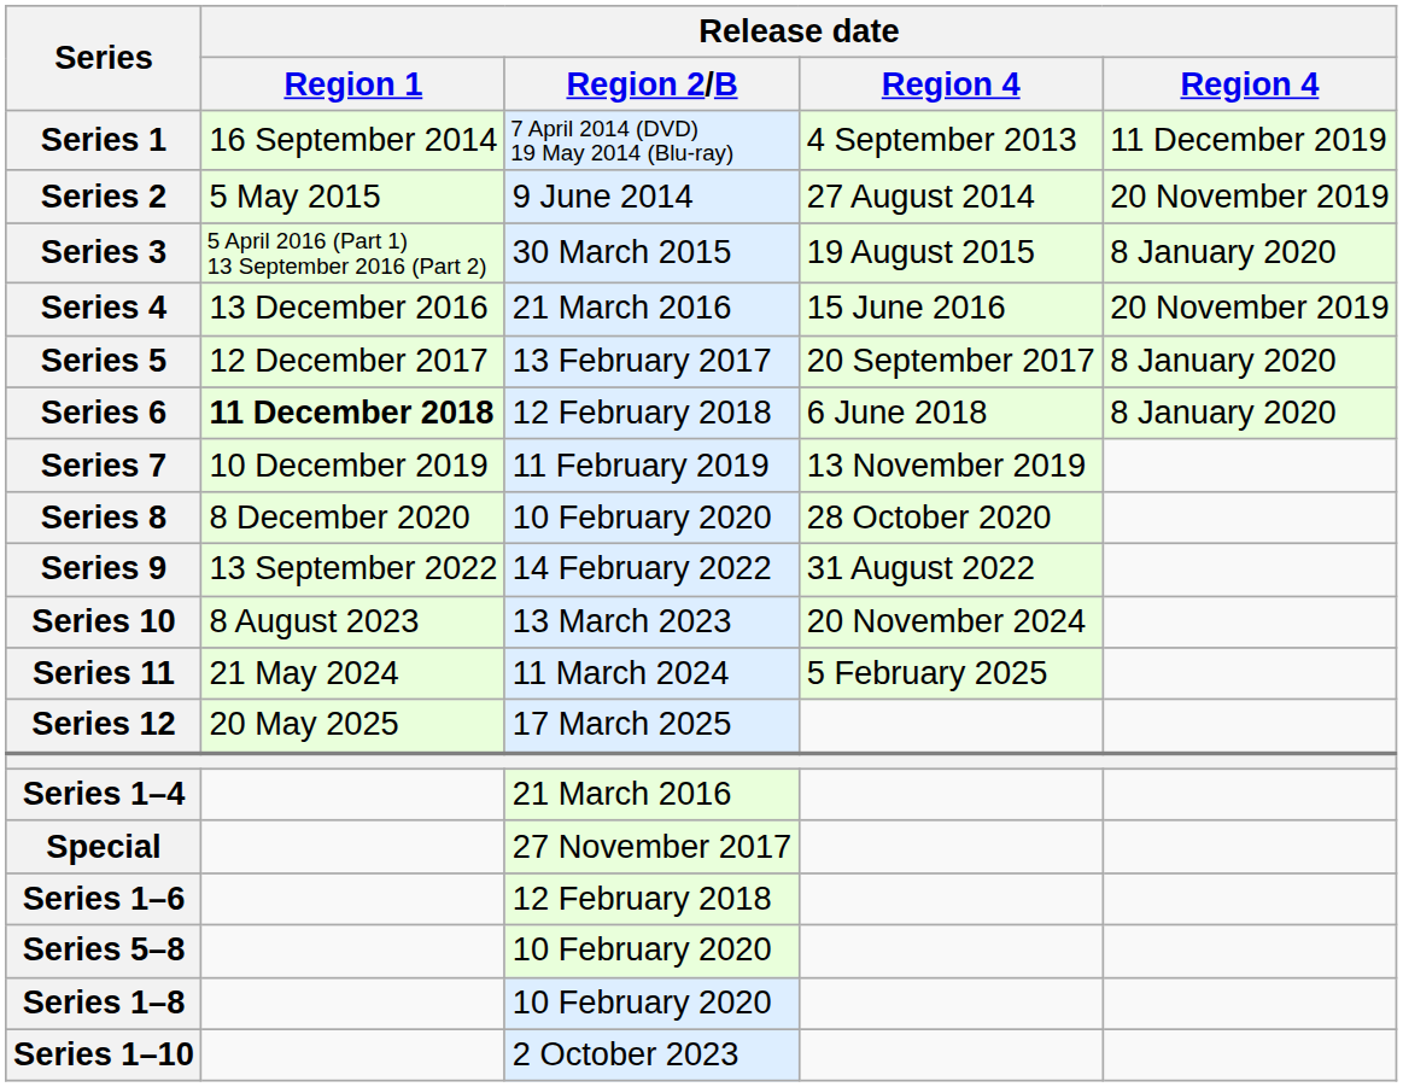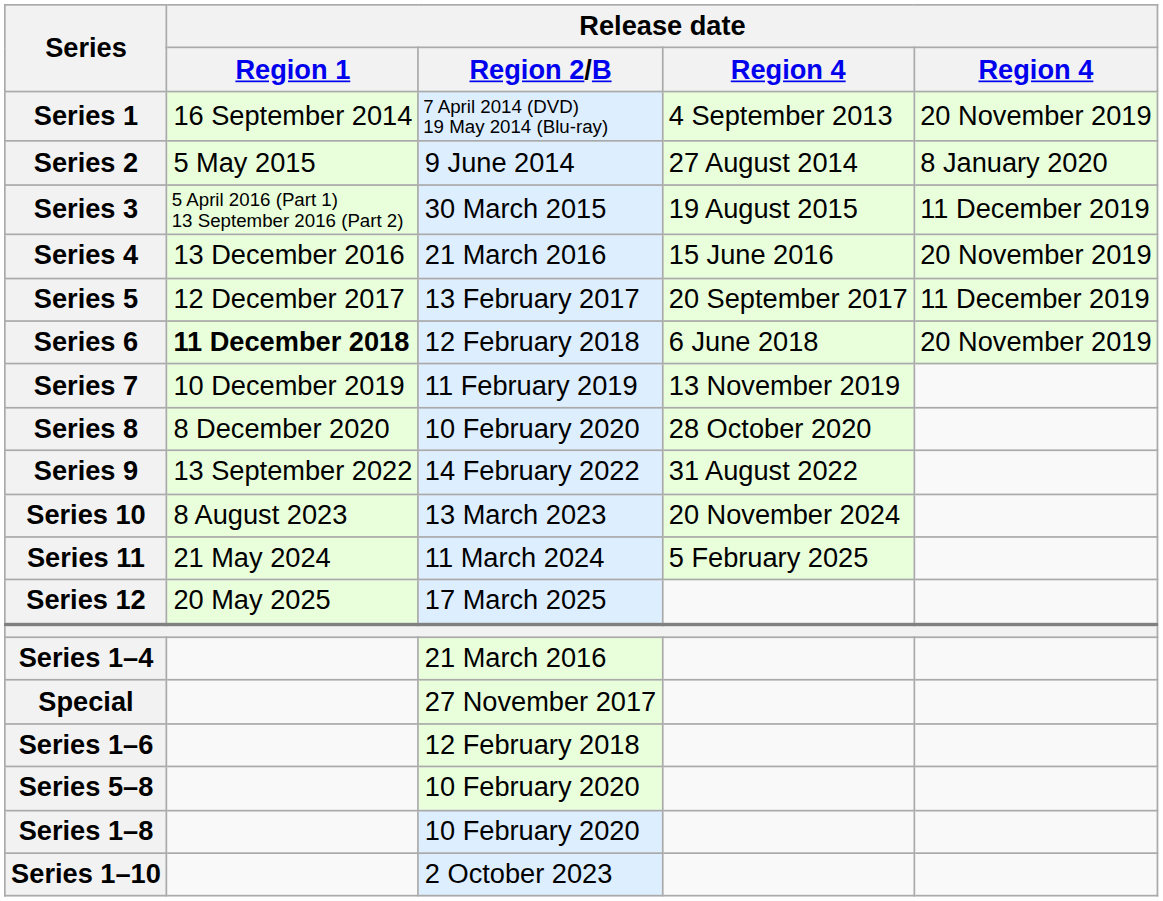 <table class="wikitable">
 <tr>
 <th rowspan="2">Series</th>
 <th colspan="4">Release date</th>
 </tr>
 <tr>
 <th><a href='#'>Region 1</a></th>
 <th><a href='#'>Region 2</a>/<a href='#'>B</a></th>
 <th><a href='#'>Region 4</a><br></th>
 <th><a href='#'>Region 4</a><br></th>
 </tr>
 <tr>
 <th scope="row">Series 1</th>
 <td bgcolor="#E9FFDB">16 September 2014</td>
 <th style="background:#DEF;font-size:11px;font-weight:normal;text-align:left;line-height:110%">7 April 2014 (DVD)<br>19 May 2014 (Blu-ray)</th>
 <td bgcolor="#E9FFDB">4 September 2013</td>
-<td bgcolor="#E9FFDB">11 December 2019</td>
+<td bgcolor="#E9FFDB">20 November 2019</td>
 </tr>
 <tr>
 <th scope="row">Series 2</th>
 <td bgcolor="#E9FFDB">5 May 2015</td>
 <td bgcolor="#DEF">9 June 2014</td>
 <td bgcolor="#E9FFDB">27 August 2014</td>
-<td bgcolor="#E9FFDB">20 November 2019</td>
+<td bgcolor="#E9FFDB">8 January 2020</td>
 </tr>
 <tr>
 <th scope="row">Series 3</th>
 <th style="background:#E9FFDB;font-size:11px;font-weight:normal;text-align:left;line-height:110%">5 April 2016 (Part 1)<br>13 September 2016 (Part 2)</th>
 <td bgcolor="#DEF">30 March 2015</td>
 <td bgcolor="#E9FFDB">19 August 2015</td>
-<td bgcolor="#E9FFDB">8 January 2020</td>
+<td bgcolor="#E9FFDB">11 December 2019</td>
 </tr>
 <tr>
 <th scope="row">Series 4</th>
 <td bgcolor="#E9FFDB">13 December 2016</td>
 <td bgcolor="#DEF">21 March 2016</td>
 <td bgcolor="#E9FFDB">15 June 2016</td>
 <td bgcolor="#E9FFDB">20 November 2019</td>
 </tr>
 <tr>
 <th scope="row">Series 5</th>
 <td bgcolor="#E9FFDB">12 December 2017</td>
 <td bgcolor="#DEF">13 February 2017</td>
 <td bgcolor="#E9FFDB">20 September 2017</td>
-<td bgcolor="#E9FFDB">8 January 2020</td>
+<td bgcolor="#E9FFDB">11 December 2019</td>
 </tr>
 <tr>
 <th scope="row">Series 6</th>
 <td bgcolor="#E9FFDB"><strong>11 December 2018</strong></td>
 <td bgcolor="#DEF">12 February 2018</td>
 <td bgcolor="#E9FFDB">6 June 2018</td>
-<td bgcolor="#E9FFDB">8 January 2020</td>
+<td bgcolor="#E9FFDB">20 November 2019</td>
 </tr>
 <tr>
 <th scope="row">Series 7</th>
 <td bgcolor="#E9FFDB">10 December 2019</td>
 <td bgcolor="#DEF">11 February 2019</td>
 <td bgcolor="#E9FFDB">13 November 2019</td>
 <td></td>
 </tr>
 <tr>
 <th scope="row">Series 8</th>
 <td bgcolor="#E9FFDB">8 December 2020</td>
 <td bgcolor="#DEF">10 February 2020</td>
 <td bgcolor="#E9FFDB">28 October 2020</td>
 <td></td>
 </tr>
 <tr>
 <th scope="row">Series 9</th>
 <td bgcolor="#E9FFDB">13 September 2022</td>
 <td bgcolor="#DEF">14 February 2022</td>
 <td bgcolor="#E9FFDB">31 August 2022</td>
 <td></td>
 </tr>
 <tr>
 <th scope="row">Series 10</th>
 <td bgcolor="#E9FFDB">8 August 2023</td>
 <td bgcolor="#DEF">13 March 2023</td>
 <td bgcolor="#E9FFDB">20 November 2024</td>
 <td></td>
 </tr>
 <tr>
 <th scope="row">Series 11</th>
 <td bgcolor="#E9FFDB">21 May 2024</td>
 <td bgcolor="#DEF">11 March 2024</td>
 <td bgcolor="#E9FFDB">5 February 2025</td>
 <td></td>
 </tr>
 <tr>
 <th scope="row">Series 12</th>
 <td bgcolor="#E9FFDB">20 May 2025</td>
 <td bgcolor="#DEF">17 March 2025</td>
 <td></td>
 <td></td>
 </tr>
 <tr style="border-top:2px solid gray;">
 <th colspan="5"></th>
 </tr>
 <tr>
 <th scope="row">Series 1–4</th>
 <td></td>
 <td bgcolor="#E9FFDB">21 March 2016</td>
 <td></td>
 <td></td>
 </tr>
 <tr>
 <th scope="row">Special </th>
 <td></td>
 <td bgcolor="#E9FFDB">27 November 2017</td>
 <td></td>
 <td></td>
 </tr>
 <tr>
 <th scope="row">Series 1–6</th>
 <td></td>
 <td bgcolor="#E9FFDB">12 February 2018</td>
 <td></td>
 <td></td>
 </tr>
 <tr>
 <th scope="row">Series 5–8</th>
 <td></td>
 <td bgcolor="#E9FFDB">10 February 2020</td>
 <td></td>
 <td></td>
 </tr>
 <tr>
 <th scope="row">Series 1–8</th>
 <td></td>
 <td bgcolor="#DEF">10 February 2020</td>
 <td></td>
 <td></td>
 </tr>
 <tr>
 <th scope="row">Series 1–10</th>
 <td></td>
 <td bgcolor="#DEF">2 October 2023</td>
 <td></td>
 <td></td>
 </tr>
 </table>
